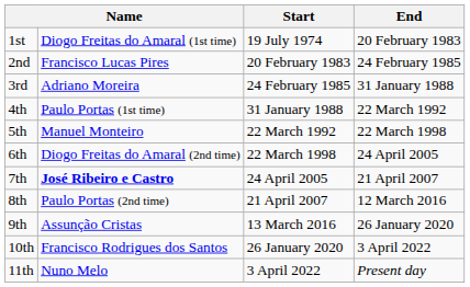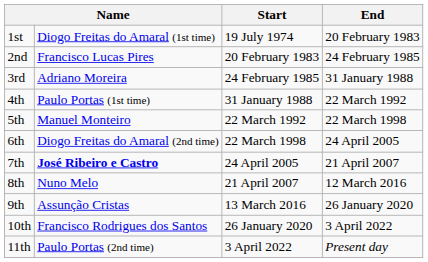 <table class="wikitable">
 <tr>
 <th colspan=2>Name</th>
 <th>Start</th>
 <th>End</th>
 </tr>
 <tr>
 <td>1st</td>
 <td><a href='#'>Diogo Freitas do Amaral</a> <small>(1st time)</small></td>
 <td>19 July 1974</td>
 <td>20 February 1983</td>
 </tr>
 <tr>
 <td>2nd</td>
 <td><a href='#'>Francisco Lucas Pires</a></td>
 <td>20 February 1983</td>
 <td>24 February 1985</td>
 </tr>
 <tr>
 <td>3rd</td>
 <td><a href='#'>Adriano Moreira</a></td>
 <td>24 February 1985</td>
 <td>31 January 1988</td>
 </tr>
 <tr>
 <td>4th</td>
 <td><a href='#'>Paulo Portas</a> <small>(1st time)</small></td>
 <td>31 January 1988</td>
 <td>22 March 1992</td>
 </tr>
 <tr>
 <td>5th</td>
 <td><a href='#'>Manuel Monteiro</a></td>
 <td>22 March 1992</td>
 <td>22 March 1998</td>
 </tr>
 <tr>
 <td>6th</td>
 <td><a href='#'>Diogo Freitas do Amaral</a> <small>(2nd time)</small></td>
 <td>22 March 1998</td>
 <td>24 April 2005</td>
 </tr>
 <tr>
 <td>7th</td>
 <td><strong><a href='#'>José Ribeiro e Castro</a></strong></td>
 <td>24 April 2005</td>
 <td>21 April 2007</td>
 </tr>
 <tr>
 <td>8th</td>
-<td><a href='#'>Paulo Portas</a> <small>(2nd time)</small></td>
+<td><a href='#'>Nuno Melo</a></td>
 <td>21 April 2007</td>
 <td>12 March 2016</td>
 </tr>
 <tr>
 <td>9th</td>
 <td><a href='#'>Assunção Cristas</a></td>
 <td>13 March 2016</td>
 <td>26 January 2020</td>
 </tr>
 <tr>
 <td>10th</td>
 <td><a href='#'>Francisco Rodrigues dos Santos</a></td>
 <td>26 January 2020</td>
 <td>3 April 2022</td>
 </tr>
 <tr>
 <td>11th</td>
-<td><a href='#'>Nuno Melo</a></td>
+<td><a href='#'>Paulo Portas</a> <small>(2nd time)</small></td>
 <td>3 April 2022</td>
 <td><em>Present day</em></td>
 </tr>
 </table>
